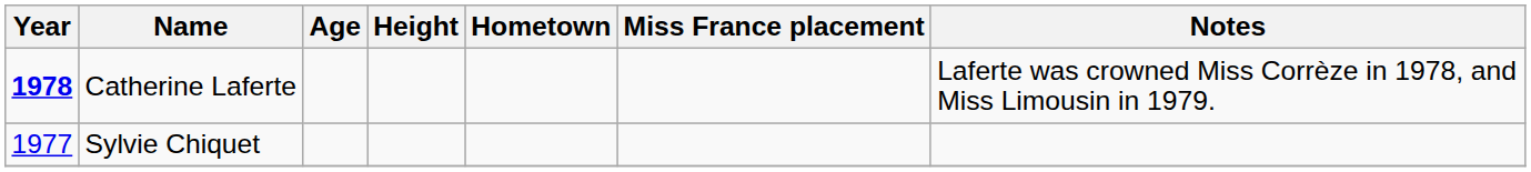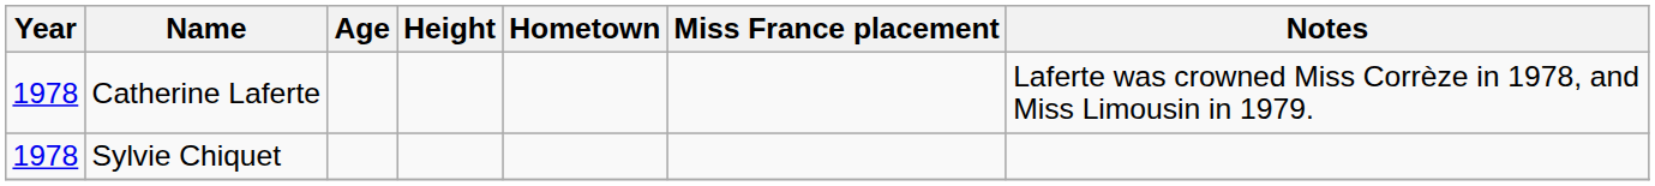 <table class="wikitable sortable">
 <tr>
 <th>Year</th>
 <th>Name</th>
 <th>Age</th>
 <th>Height</th>
 <th>Hometown</th>
 <th>Miss France placement</th>
 <th width=340>Notes</th>
 </tr>
 <tr>
-<td><strong><a href='#'>1978</a></strong></td>
+<td><a href='#'>1978</a></td>
 <td>Catherine Laferte</td>
 <td></td>
 <td></td>
 <td></td>
 <td></td>
 <td>Laferte was crowned Miss Corrèze in 1978, and Miss Limousin in 1979.</td>
 </tr>
 <tr>
-<td><a href='#'>1977</a></td>
+<td><a href='#'>1978</a></td>
 <td>Sylvie Chiquet</td>
 <td></td>
 <td></td>
 <td></td>
 <td></td>
 <td></td>
 </tr>
 <tr>
 </tr>
 </table>
